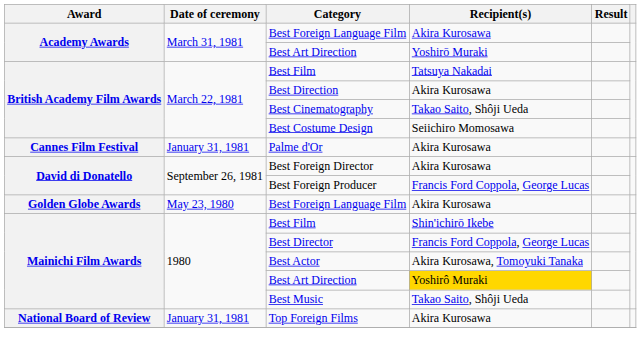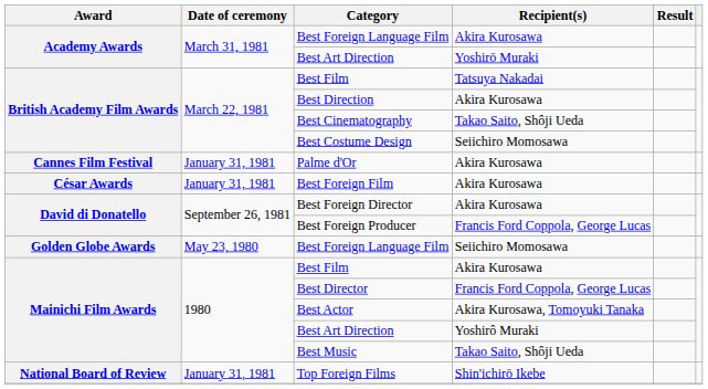 <table class="wikitable plainrowheaders sortable">
 <tr>
 <th scope="col">Award</th>
 <th scope="col">Date of ceremony</th>
 <th scope="col">Category</th>
 <th scope="col">Recipient(s)</th>
 <th scope="col">Result</th>
 <th scope="col" class="unsortable"></th>
 </tr>
 <tr>
 <th scope="row" rowspan=2><a href='#'>Academy Awards</a></th>
 <td rowspan="2"><a href='#'>March 31, 1981</a></td>
 <td><a href='#'>Best Foreign Language Film</a></td>
 <td><a href='#'>Akira Kurosawa</a></td>
 <td></td>
 <td rowspan="2"></td>
 </tr>
 <tr>
 <td><a href='#'>Best Art Direction</a></td>
 <td><a href='#'>Yoshirō Muraki</a></td>
 <td></td>
 </tr>
 <tr>
 <th scope="row" rowspan=4><a href='#'>British Academy Film Awards</a></th>
 <td rowspan="4"><a href='#'>March 22, 1981</a></td>
 <td><a href='#'>Best Film</a></td>
 <td><a href='#'>Tatsuya Nakadai</a></td>
 <td></td>
 <td rowspan="4"></td>
 </tr>
 <tr>
 <td><a href='#'>Best Direction</a></td>
 <td>Akira Kurosawa</td>
 <td></td>
 </tr>
 <tr>
 <td><a href='#'>Best Cinematography</a></td>
 <td><a href='#'>Takao Saito</a>, Shôji Ueda</td>
 <td></td>
 </tr>
 <tr>
 <td><a href='#'>Best Costume Design</a></td>
 <td>Seiichiro Momosawa</td>
 <td></td>
 </tr>
 <tr>
 <th scope="row"><a href='#'>Cannes Film Festival</a></th>
 <td rowspan="1"><a href='#'>January 31, 1981</a></td>
 <td><a href='#'>Palme d'Or</a></td>
 <td>Akira Kurosawa</td>
 <td></td>
 <td rowspan="1"></td>
 </tr>
 <tr>
+<th scope="row"><a href='#'>César Awards</a></th>
+<td rowspan="1"><a href='#'>January 31, 1981</a></td>
+<td><a href='#'>Best Foreign Film</a></td>
+<td>Akira Kurosawa</td>
+<td></td>
+<td rowspan="1"></td>
+</tr>
+<tr>
 <th scope="row" rowspan=2><a href='#'>David di Donatello</a></th>
 <td rowspan="2">September 26, 1981</td>
 <td>Best Foreign Director</td>
 <td>Akira Kurosawa</td>
 <td></td>
 <td rowspan="2"></td>
 </tr>
 <tr>
 <td>Best Foreign Producer</td>
 <td><a href='#'>Francis Ford Coppola</a>, <a href='#'>George Lucas</a></td>
 <td></td>
 </tr>
 <tr>
 <th scope="row"><a href='#'>Golden Globe Awards</a></th>
 <td rowspan="1"><a href='#'>May 23, 1980</a></td>
 <td><a href='#'>Best Foreign Language Film</a></td>
-<td>Akira Kurosawa</td>
+<td>Seiichiro Momosawa</td>
 <td></td>
 <td rowspan="1"></td>
 </tr>
 <tr>
 <th scope="row" rowspan=5><a href='#'>Mainichi Film Awards</a></th>
 <td rowspan="5">1980</td>
 <td><a href='#'>Best Film</a></td>
-<td><a href='#'>Shin'ichirō Ikebe</a></td>
+<td>Akira Kurosawa</td>
 <td></td>
 <td rowspan="5"></td>
 </tr>
 <tr>
 <td><a href='#'>Best Director</a></td>
 <td><a href='#'>Francis Ford Coppola</a>, <a href='#'>George Lucas</a></td>
 <td></td>
 </tr>
 <tr>
 <td><a href='#'>Best Actor</a></td>
 <td>Akira Kurosawa, <a href='#'>Tomoyuki Tanaka</a></td>
 <td></td>
 </tr>
 <tr>
 <td><a href='#'>Best Art Direction</a></td>
-<td style="background: gold;">Yoshirô Muraki</td>
+<td>Yoshirô Muraki</td>
 <td></td>
 </tr>
 <tr>
 <td><a href='#'>Best Music</a></td>
 <td><a href='#'>Takao Saito</a>, Shôji Ueda</td>
 <td></td>
 </tr>
 <tr>
 <th scope="row"><a href='#'>National Board of Review</a></th>
 <td rowspan="1"><a href='#'>January 31, 1981</a></td>
 <td><a href='#'>Top Foreign Films</a></td>
-<td>Akira Kurosawa</td>
+<td><a href='#'>Shin'ichirō Ikebe</a></td>
 <td></td>
 <td rowspan="1"></td>
 </tr>
 <tr>
 </tr>
 </table>
